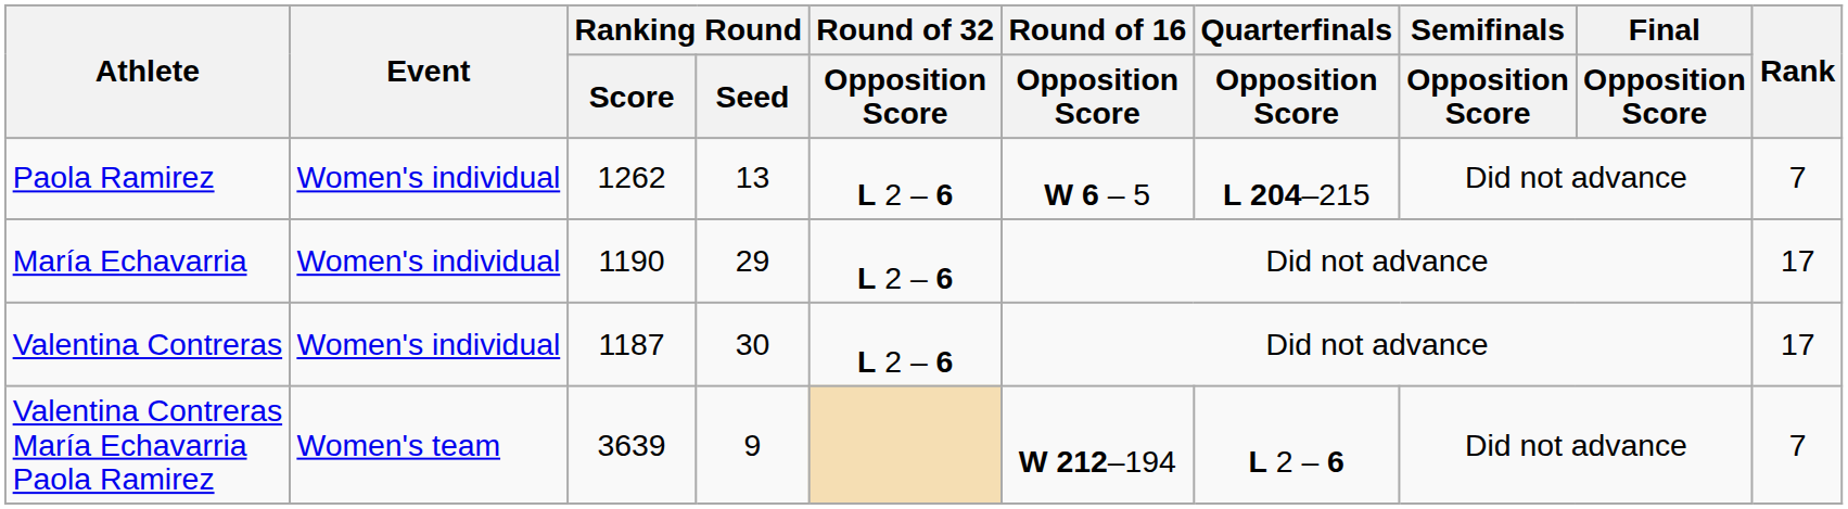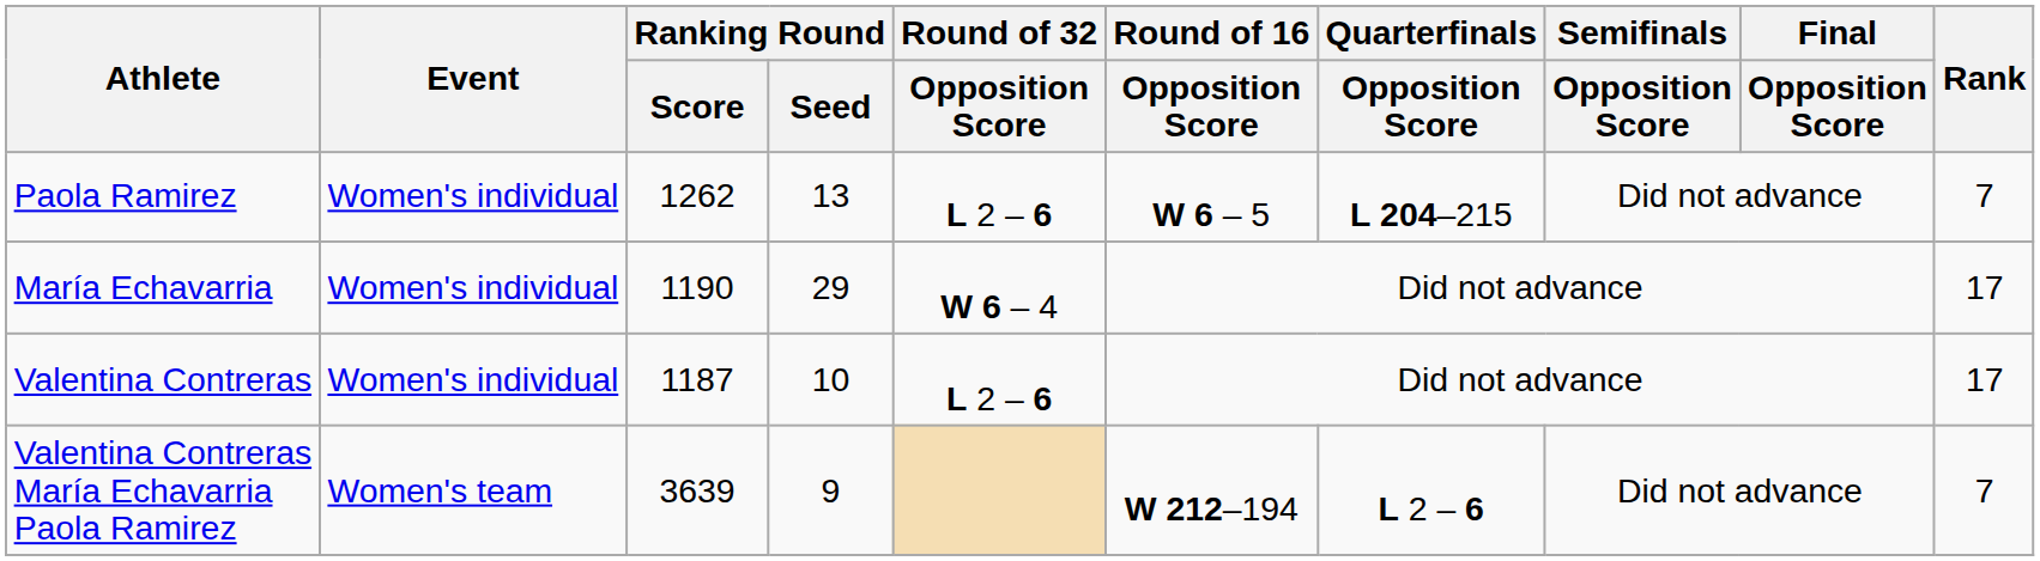 <table class="wikitable" style="font-size:90%">
 <tr>
 <th rowspan="2">Athlete</th>
 <th rowspan="2">Event</th>
 <th colspan="2">Ranking Round</th>
 <th>Round of 32</th>
 <th>Round of 16</th>
 <th>Quarterfinals</th>
 <th>Semifinals</th>
 <th>Final</th>
 <th rowspan="2">Rank</th>
 </tr>
 <tr>
 <th>Score</th>
 <th>Seed</th>
 <th>Opposition<br>Score</th>
 <th>Opposition<br>Score</th>
 <th>Opposition<br>Score</th>
 <th>Opposition<br>Score</th>
 <th>Opposition<br>Score</th>
 </tr>
 <tr>
 <td><a href='#'>Paola Ramirez</a></td>
 <td><a href='#'>Women's individual</a></td>
 <td align=center>1262</td>
 <td align=center>13</td>
 <td align=center><br><strong>L</strong> 2 – <strong>6</strong></td>
 <td align=center><br><strong>W</strong> <strong>6</strong> – 5</td>
 <td align=center><br> <strong>L</strong> <strong>204</strong>–215</td>
 <td align=center colspan=2>Did not advance</td>
 <td align=center>7</td>
 </tr>
 <tr>
 <td><a href='#'>María Echavarria</a></td>
 <td><a href='#'>Women's individual</a></td>
 <td align=center>1190</td>
 <td align=center>29</td>
-<td align=center><br><strong>L</strong> 2 – <strong>6</strong></td>
+<td align=center><br><strong>W</strong> <strong>6</strong> – 4</td>
 <td align=center colspan=4>Did not advance</td>
 <td align=center>17</td>
 </tr>
 <tr>
 <td><a href='#'>Valentina Contreras</a></td>
 <td><a href='#'>Women's individual</a></td>
 <td align=center>1187</td>
-<td align=center>30</td>
+<td align=center>10</td>
 <td align=center><br><strong>L</strong> 2 – <strong>6</strong></td>
 <td align=center colspan=4>Did not advance</td>
 <td align=center>17</td>
 </tr>
 <tr>
 <td><a href='#'>Valentina Contreras</a><br><a href='#'>María Echavarria</a><br><a href='#'>Paola Ramirez</a></td>
 <td><a href='#'>Women's team</a></td>
 <td align=center>3639</td>
 <td align=center>9</td>
 <td align=center bgcolor=wheat></td>
 <td align=center><br> <strong>W</strong> <strong>212</strong>–194</td>
 <td align=center><br><strong>L</strong> 2 – <strong>6</strong></td>
 <td align=center colspan=2>Did not advance</td>
 <td align=center>7</td>
 </tr>
 </table>
